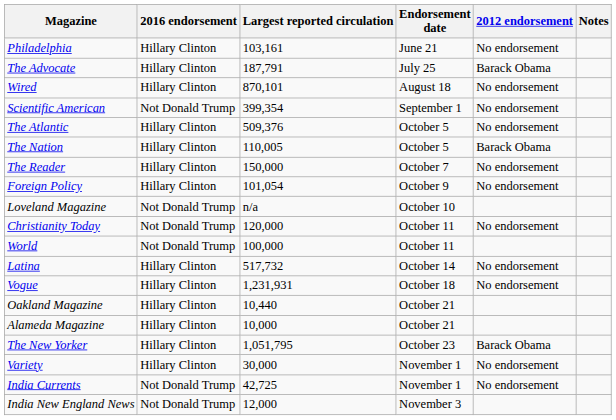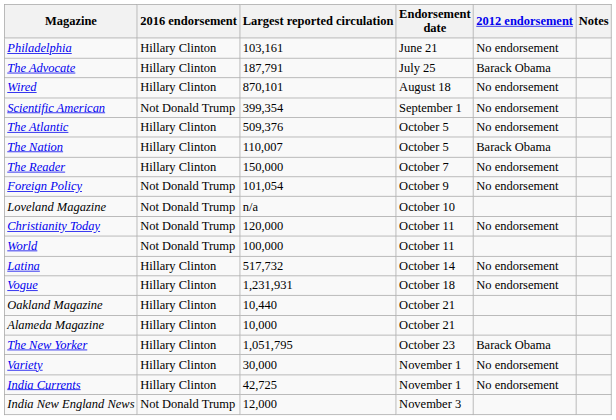 <table class="wikitable sortable">
 <tr>
 <th>Magazine</th>
 <th>2016 endorsement</th>
 <th data-sort-type="number">Largest reported circulation</th>
 <th>Endorsement<br>date</th>
 <th><a href='#'>2012 endorsement</a></th>
 <th>Notes</th>
 </tr>
 <tr>
 <td data-sort-value="Philadelphia"><em><a href='#'>Philadelphia</a></em></td>
 <td data-sort-value="Clinton" >Hillary Clinton</td>
 <td>103,161</td>
 <td data-sort-value="2016-06-21">June 21</td>
 <td data-sort-value="zNo endorsement" >No endorsement</td>
 <td></td>
 </tr>
 <tr>
 <td data-sort-value="Advocate"><em><a href='#'>The Advocate</a></em></td>
 <td data-sort-value="Clinton" >Hillary Clinton</td>
 <td>187,791</td>
 <td data-sort-value="2016-07-25">July 25</td>
 <td data-sort-value="Obama" >Barack Obama</td>
 <td></td>
 </tr>
 <tr>
 <td data-sort-value="Wired"><em><a href='#'>Wired</a></em></td>
 <td data-sort-value="Clinton" >Hillary Clinton</td>
 <td>870,101</td>
 <td data-sort-value="2016-08-18">August 18</td>
 <td data-sort-value="zNo endorsement" >No endorsement</td>
 <td></td>
 </tr>
 <tr>
 <td data-sort-value="Scientific American"><em><a href='#'>Scientific American</a></em></td>
 <td data-sort-value="Not Trump" >Not Donald Trump</td>
 <td>399,354</td>
 <td data-sort-value="2016-09-01">September 1</td>
 <td data-sort-value="zNo endorsement" >No endorsement</td>
 <td></td>
 </tr>
 <tr>
 <td data-sort-value="Atlantic"><em><a href='#'>The Atlantic</a></em></td>
 <td data-sort-value="Clinton" >Hillary Clinton</td>
 <td>509,376</td>
 <td data-sort-value="2016-10-05">October 5</td>
 <td data-sort-value="zNo endorsement" >No endorsement</td>
 <td></td>
 </tr>
 <tr>
 <td data-sort-value="Nation"><em><a href='#'>The Nation</a></em></td>
 <td data-sort-value="Clinton" >Hillary Clinton</td>
-<td>110,005</td>
+<td>110,007</td>
 <td data-sort-value="2016-10-05">October 5</td>
 <td data-sort-value="Obama" >Barack Obama</td>
 <td></td>
 </tr>
 <tr>
 <td data-sort-value="Reader"><em><a href='#'>The Reader</a></em></td>
 <td data-sort-value="Clinton" >Hillary Clinton</td>
 <td>150,000</td>
 <td data-sort-value="2016-10-07">October 7</td>
 <td data-sort-value="zNo endorsement" >No endorsement</td>
 <td></td>
 </tr>
 <tr>
 <td data-sort-value="Foreign Policy"><em><a href='#'>Foreign Policy</a></em></td>
-<td data-sort-value="Clinton" >Hillary Clinton</td>
+<td data-sort-value="Not Trump" >Not Donald Trump</td>
 <td>101,054</td>
 <td data-sort-value="2016-10-09">October 9</td>
 <td data-sort-value="zNo endorsement" >No endorsement</td>
 <td></td>
 </tr>
 <tr>
 <td data-sort-value="Loveland"><em>Loveland Magazine</em></td>
 <td data-sort-value="Not Trump" >Not Donald Trump</td>
 <td>n/a</td>
 <td data-sort-value="2016-10-10">October 10</td>
 <td></td>
 <td></td>
 </tr>
 <tr>
 <td data-sort-value="Christianity Today"><em><a href='#'>Christianity Today</a></em></td>
 <td data-sort-value="Not Trump" >Not Donald Trump</td>
 <td>120,000</td>
 <td data-sort-value="2016-10-11">October 11</td>
 <td data-sort-value="zNo endorsement" >No endorsement</td>
 <td></td>
 </tr>
 <tr>
 <td data-sort-value="World"><em><a href='#'>World</a></em></td>
 <td data-sort-value="Not Trump" >Not Donald Trump</td>
 <td>100,000</td>
 <td data-sort-value="2016-10-11">October 11</td>
 <td></td>
 <td></td>
 </tr>
 <tr>
 <td data-sort-value="Latina"><em><a href='#'>Latina</a></em></td>
 <td data-sort-value="Clinton" >Hillary Clinton</td>
 <td>517,732</td>
 <td data-sort-value="2016-10-14">October 14</td>
 <td data-sort-value="zNo endorsement" >No endorsement</td>
 <td></td>
 </tr>
 <tr>
 <td data-sort-value="Vogue"><em><a href='#'>Vogue</a></em></td>
 <td data-sort-value="Clinton" >Hillary Clinton</td>
 <td>1,231,931</td>
 <td data-sort-value="2016-10-18">October 18</td>
 <td data-sort-value="zNo endorsement" >No endorsement</td>
 <td></td>
 </tr>
 <tr>
 <td data-sort-value="Oakland"><em>Oakland Magazine</em></td>
 <td data-sort-value="Clinton" >Hillary Clinton</td>
 <td>10,440</td>
 <td data-sort-value="2016-10-21">October 21</td>
 <td></td>
 <td></td>
 </tr>
 <tr>
 <td data-sort-value="Alameda"><em>Alameda Magazine</em></td>
 <td data-sort-value="Clinton" >Hillary Clinton</td>
 <td>10,000</td>
 <td data-sort-value="2016-10-21">October 21</td>
 <td></td>
 <td></td>
 </tr>
 <tr>
 <td data-sort-value="New Yorker"><em><a href='#'>The New Yorker</a></em></td>
 <td data-sort-value="Clinton" >Hillary Clinton</td>
 <td>1,051,795</td>
 <td data-sort-value="2016-10-23">October 23</td>
 <td data-sort-value="Obama" >Barack Obama</td>
 <td></td>
 </tr>
 <tr>
 <td data-sort-value="Variety"><em><a href='#'>Variety</a></em></td>
 <td data-sort-value="Clinton" >Hillary Clinton</td>
 <td>30,000</td>
 <td data-sort-value="2016-11-01">November 1</td>
 <td data-sort-value="zNo endorsement" >No endorsement</td>
 <td></td>
 </tr>
 <tr>
 <td data-sort-value="India Currents"><em><a href='#'>India Currents</a></em></td>
-<td data-sort-value="Not Trump" >Not Donald Trump</td>
+<td data-sort-value="Clinton" >Hillary Clinton</td>
 <td>42,725</td>
 <td data-sort-value="2016-11-01">November 1</td>
 <td data-sort-value="zNo endorsement" >No endorsement</td>
 <td></td>
 </tr>
 <tr>
 <td data-sort-value="India New England News"><em>India New England News</em></td>
 <td data-sort-value="Not Trump" >Not Donald Trump</td>
 <td>12,000</td>
 <td data-sort-value="2016-11-03">November 3</td>
 <td></td>
 <td></td>
 </tr>
 </table>
